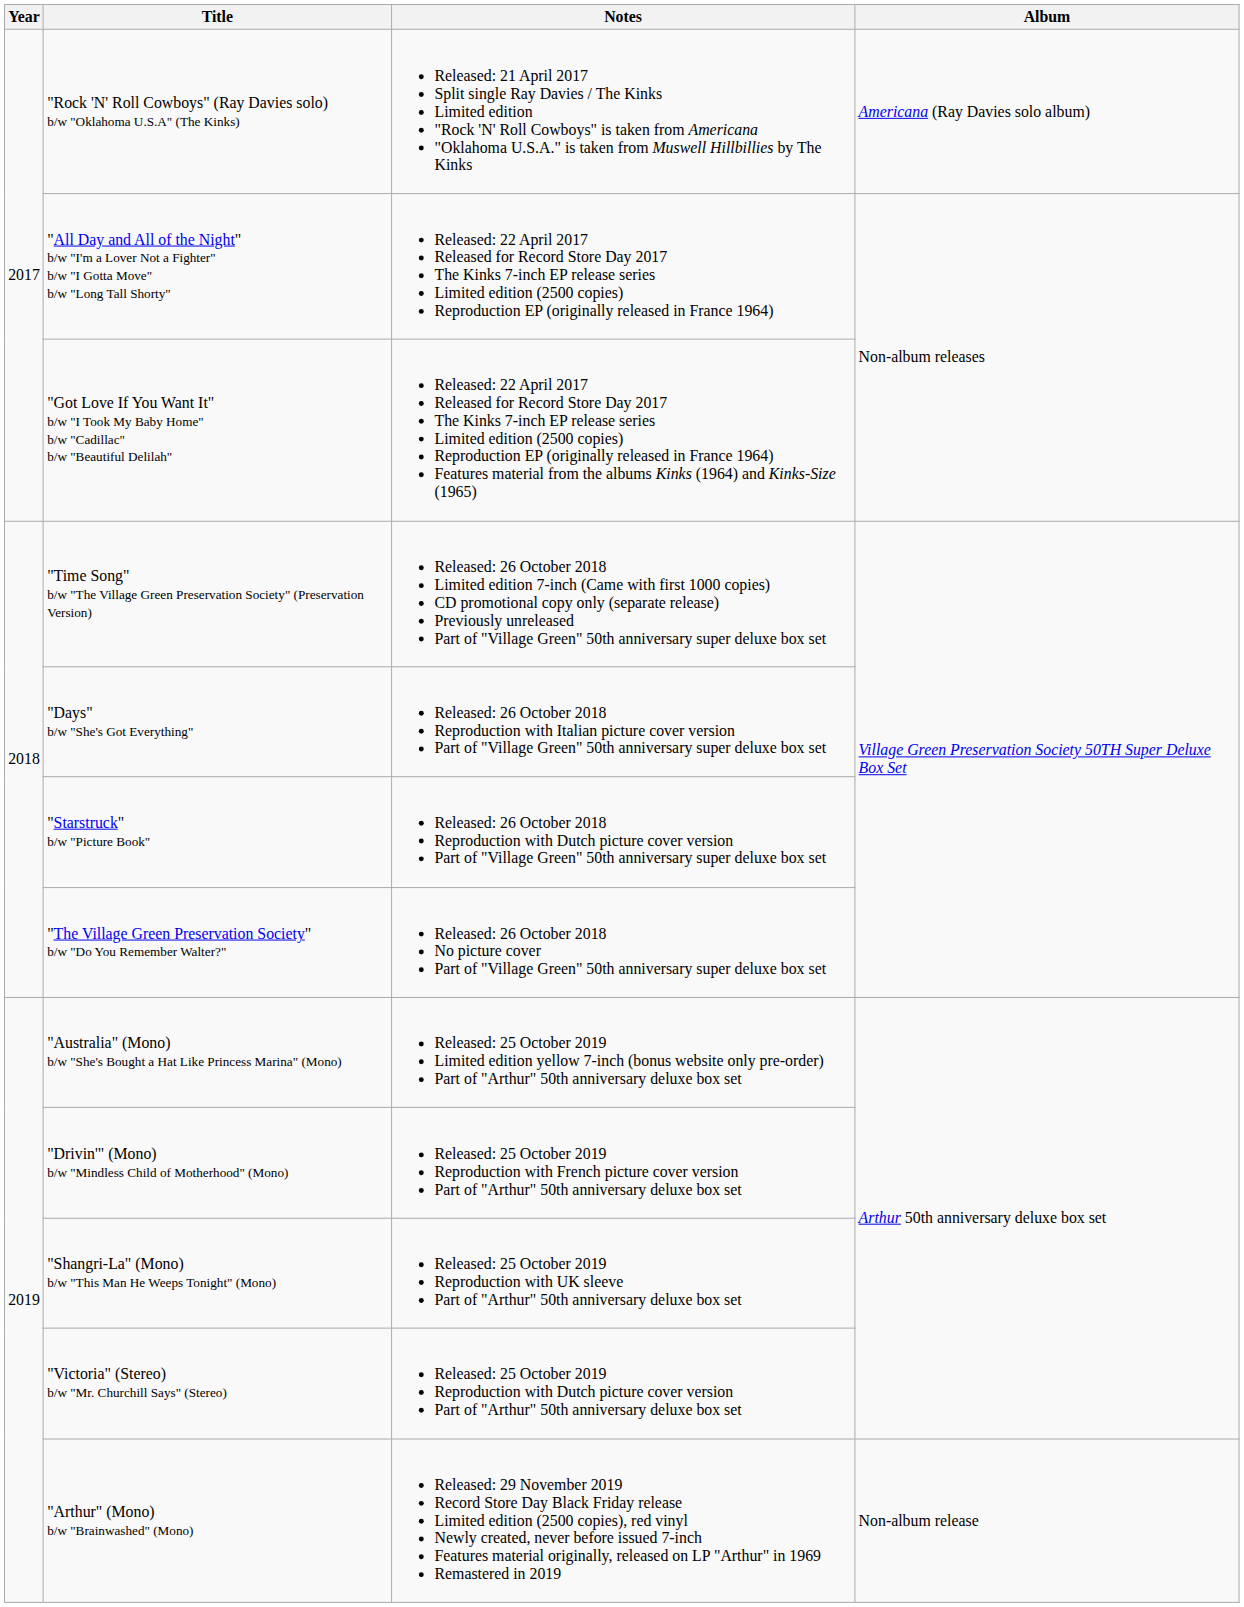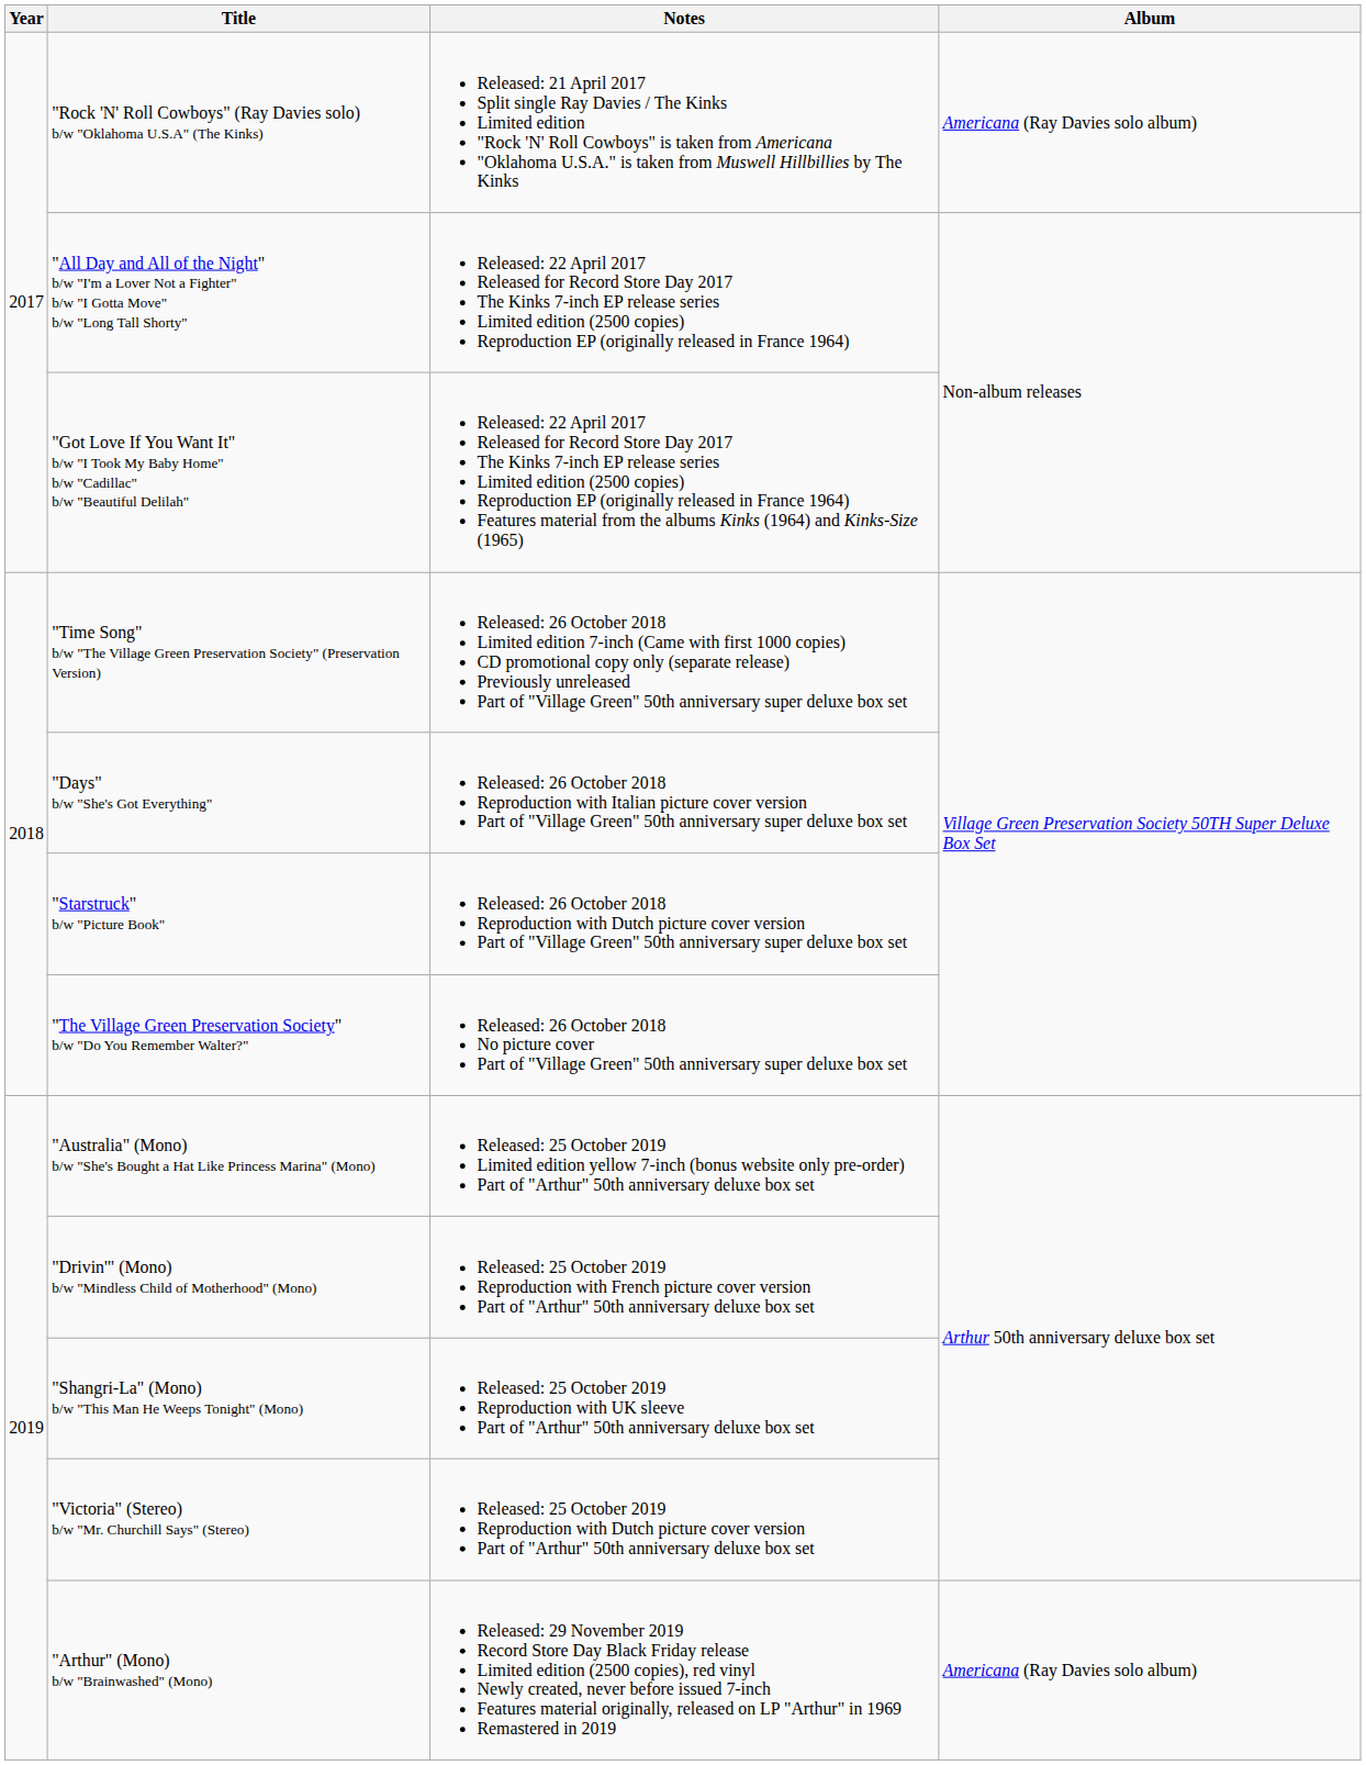 <table class="wikitable">
 <tr>
 <th scope="col">Year</th>
 <th scope="col">Title</th>
 <th scope="col">Notes</th>
 <th scope="col">Album</th>
 </tr>
 <tr>
 <td rowspan=3>2017</td>
 <td>"Rock 'N' Roll Cowboys" (Ray Davies solo)<br><small>b/w "Oklahoma U.S.A" (The Kinks)</small></td>
 <td><br><ul><li>Released: 21 April 2017</li><li>Split single Ray Davies / The Kinks</li><li>Limited edition</li><li>"Rock 'N' Roll Cowboys" is taken from <em>Americana</em></li><li>"Oklahoma U.S.A." is taken from <em>Muswell Hillbillies</em> by The Kinks</li></ul></td>
 <td><em><a href='#'>Americana</a></em> (Ray Davies solo album)</td>
 </tr>
 <tr>
 <td>"<a href='#'>All Day and All of the Night</a>"<br><small>b/w "I'm a Lover Not a Fighter"<br>b/w "I Gotta Move"<br>b/w "Long Tall Shorty"</small></td>
 <td><br><ul><li>Released: 22 April 2017</li><li>Released for Record Store Day 2017</li><li>The Kinks 7-inch EP release series</li><li>Limited edition (2500 copies)</li><li>Reproduction EP (originally released in France 1964)</li></ul></td>
 <td rowspan=2>Non-album releases</td>
 </tr>
 <tr>
 <td>"Got Love If You Want It"<br><small>b/w "I Took My Baby Home"<br>b/w "Cadillac"<br>b/w "Beautiful Delilah"</small></td>
 <td><br><ul><li>Released: 22 April 2017</li><li>Released for Record Store Day 2017</li><li>The Kinks 7-inch EP release series</li><li>Limited edition (2500 copies)</li><li>Reproduction EP (originally released in France 1964)</li><li>Features material from the albums <em>Kinks</em> (1964) and <em>Kinks-Size</em> (1965)</li></ul></td>
 </tr>
 <tr>
 <td rowspan=4>2018</td>
 <td>"Time Song"<br><small>b/w "The Village Green Preservation Society" (Preservation Version)</small></td>
 <td><br><ul><li>Released: 26 October 2018</li><li>Limited edition 7-inch (Came with first 1000 copies)</li><li>CD promotional copy only (separate release)</li><li>Previously unreleased</li><li>Part of "Village Green" 50th anniversary super deluxe box set</li></ul></td>
 <td rowspan=4><em><a href='#'>Village Green Preservation Society 50TH Super Deluxe Box Set</a></em></td>
 </tr>
 <tr>
 <td>"Days"<br><small>b/w "She's Got Everything"</small></td>
 <td><br><ul><li>Released: 26 October 2018</li><li>Reproduction with Italian picture cover version</li><li>Part of "Village Green" 50th anniversary super deluxe box set</li></ul></td>
 </tr>
 <tr>
 <td>"<a href='#'>Starstruck</a>"<br><small>b/w "Picture Book"</small></td>
 <td><br><ul><li>Released: 26 October 2018</li><li>Reproduction with Dutch picture cover version</li><li>Part of "Village Green" 50th anniversary super deluxe box set</li></ul></td>
 </tr>
 <tr>
 <td>"<a href='#'>The Village Green Preservation Society</a>"<br><small>b/w "Do You Remember Walter?"</small></td>
 <td><br><ul><li>Released: 26 October 2018</li><li>No picture cover</li><li>Part of "Village Green" 50th anniversary super deluxe box set</li></ul></td>
 </tr>
 <tr>
 <td rowspan=5>2019</td>
 <td>"Australia" (Mono)<br><small>b/w "She's Bought a Hat Like Princess Marina" (Mono)</small></td>
 <td><br><ul><li>Released: 25 October 2019</li><li>Limited edition yellow 7-inch (bonus website only pre-order)</li><li>Part of "Arthur" 50th anniversary deluxe box set</li></ul></td>
 <td rowspan=4><em><a href='#'>Arthur</a></em> 50th anniversary deluxe box set</td>
 </tr>
 <tr>
 <td>"Drivin'" (Mono)<br><small>b/w "Mindless Child of Motherhood" (Mono)</small></td>
 <td><br><ul><li>Released: 25 October 2019</li><li>Reproduction with French picture cover version</li><li>Part of "Arthur" 50th anniversary deluxe box set</li></ul></td>
 </tr>
 <tr>
 <td>"Shangri-La" (Mono)<br><small>b/w "This Man He Weeps Tonight" (Mono)</small></td>
 <td><br><ul><li>Released: 25 October 2019</li><li>Reproduction with UK sleeve</li><li>Part of "Arthur" 50th anniversary deluxe box set</li></ul></td>
 </tr>
 <tr>
 <td>"Victoria" (Stereo)<br><small>b/w "Mr. Churchill Says" (Stereo)</small></td>
 <td><br><ul><li>Released: 25 October 2019</li><li>Reproduction with Dutch picture cover version</li><li>Part of "Arthur" 50th anniversary deluxe box set</li></ul></td>
 </tr>
 <tr>
 <td>"Arthur" (Mono)<br><small>b/w "Brainwashed" (Mono)</small></td>
 <td><br><ul><li>Released: 29 November 2019</li><li>Record Store Day Black Friday release</li><li>Limited edition (2500 copies), red vinyl</li><li>Newly created, never before issued 7-inch</li><li>Features material originally, released on LP "Arthur" in 1969</li><li>Remastered in 2019</li></ul></td>
-<td>Non-album release</td>
+<td><em><a href='#'>Americana</a></em> (Ray Davies solo album)</td>
 </tr>
 </table>
